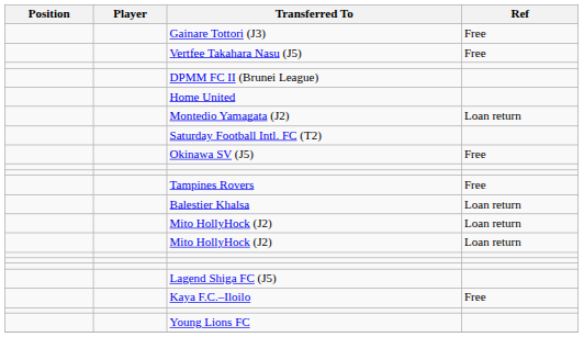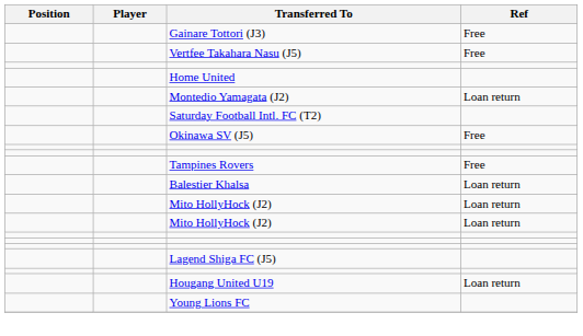 <table class="wikitable sortable" style="width:60%; text-align:center; font-size:100%; text-align:left;">
 <tr>
 <th><strong>Position</strong></th>
 <th><strong>Player</strong></th>
 <th><strong>Transferred To</strong></th>
 <th><strong>Ref</strong></th>
 </tr>
 <tr>
 <td></td>
 <td></td>
 <td> <a href='#'>Gainare Tottori</a> (J3)</td>
 <td>Free </td>
 </tr>
 <tr>
 <td></td>
 <td></td>
 <td> <a href='#'>Vertfee Takahara Nasu</a> (J5)</td>
 <td>Free</td>
 </tr>
 <tr>
 <td></td>
 <td></td>
 <td></td>
-<td></td>
-</tr>
-<tr>
-<td></td>
-<td></td>
-<td> <a href='#'>DPMM FC II</a> (Brunei League)</td>
 <td></td>
 </tr>
 <tr>
 <td></td>
 <td></td>
 <td> <a href='#'>Home United</a></td>
 <td></td>
 </tr>
 <tr>
 <td></td>
 <td></td>
 <td> <a href='#'>Montedio Yamagata</a> (J2)</td>
 <td>Loan return </td>
 </tr>
 <tr>
 <td></td>
 <td></td>
 <td> <a href='#'>Saturday Football Intl. FC</a> (T2)</td>
 <td></td>
 </tr>
 <tr>
 <td></td>
 <td></td>
 <td> <a href='#'>Okinawa SV</a> (J5)</td>
 <td>Free</td>
 </tr>
 <tr>
 <td></td>
 <td></td>
 <td></td>
 <td></td>
 </tr>
 <tr>
 <td></td>
 <td></td>
 <td></td>
 <td></td>
 </tr>
 <tr>
 <td></td>
 <td></td>
 <td> <a href='#'>Tampines Rovers</a></td>
 <td>Free </td>
 </tr>
 <tr>
 <td></td>
 <td></td>
 <td> <a href='#'>Balestier Khalsa </a></td>
 <td>Loan return </td>
 </tr>
 <tr>
 <td></td>
 <td></td>
 <td> <a href='#'>Mito HollyHock</a> (J2)</td>
 <td>Loan return </td>
 </tr>
 <tr>
 <td></td>
 <td></td>
 <td> <a href='#'>Mito HollyHock</a> (J2)</td>
 <td>Loan return </td>
 </tr>
 <tr>
 <td></td>
 <td></td>
 <td></td>
 <td></td>
 </tr>
 <tr>
 <td></td>
 <td></td>
 <td></td>
 <td></td>
 </tr>
 <tr>
 <td></td>
 <td></td>
 <td></td>
 <td></td>
 </tr>
 <tr>
 <td></td>
 <td></td>
 <td> <a href='#'>Lagend Shiga FC</a> (J5)</td>
 <td></td>
 </tr>
 <tr>
 <td></td>
 <td></td>
-<td> <a href='#'>Kaya F.C.–Iloilo</a></td>
-<td>Free</td>
+<td></td>
+<td></td>
 </tr>
 <tr>
 <td></td>
 <td></td>
-<td></td>
-<td></td>
+<td> <a href='#'>Hougang United U19</a></td>
+<td>Loan return </td>
 </tr>
 <tr>
 <td></td>
 <td></td>
 <td> <a href='#'>Young Lions FC</a></td>
 <td></td>
 </tr>
 <tr>
 </tr>
 </table>
